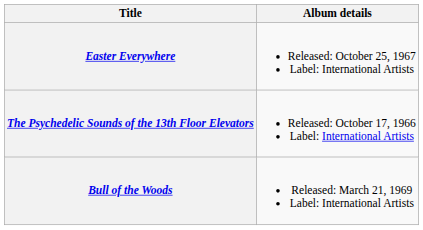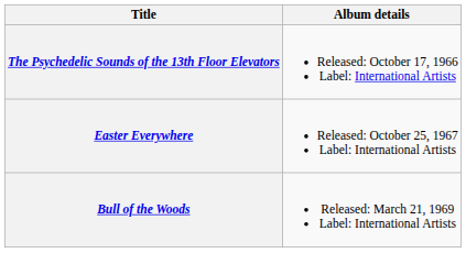 <table class="wikitable plainrowheaders" style="text-align:center;">
 <tr>
 <th>Title</th>
 <th>Album details</th>
 </tr>
 <tr>
+<th scope="row"><em><a href='#'>The Psychedelic Sounds of the 13th Floor Elevators</a></em></th>
+<td><br><ul><li>Released: October 17, 1966</li><li>Label: <a href='#'>International Artists</a></li></ul></td>
+</tr>
+<tr>
 <th scope="row"><em><a href='#'>Easter Everywhere</a></em></th>
 <td><br><ul><li>Released: October 25, 1967</li><li>Label: International Artists</li></ul></td>
-</tr>
-<tr>
-<th scope="row"><em><a href='#'>The Psychedelic Sounds of the 13th Floor Elevators</a></em></th>
-<td><br><ul><li>Released: October 17, 1966</li><li>Label: <a href='#'>International Artists</a></li></ul></td>
 </tr>
 <tr>
 <th scope="row"><em><a href='#'>Bull of the Woods</a></em></th>
 <td><br><ul><li>Released: March 21, 1969</li><li>Label: International Artists</li></ul></td>
 </tr>
 </table>
